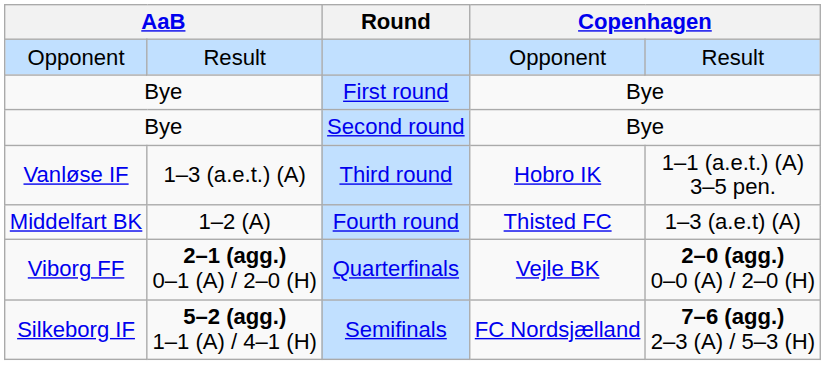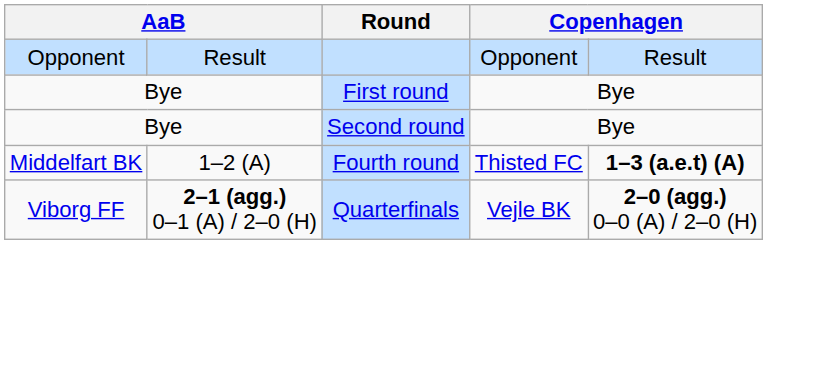 <table class="wikitable" style="text-align: center;">
 <tr>
 <th colspan=2><a href='#'>AaB</a></th>
 <th>Round</th>
 <th colspan=2><a href='#'>Copenhagen</a></th>
 </tr>
 <tr style="background:#c1e0ff;">
 <td>Opponent</td>
 <td>Result</td>
 <td></td>
 <td>Opponent</td>
 <td>Result</td>
 </tr>
 <tr>
 <td colspan="2" align="center">Bye</td>
 <td style="background:#c1e0ff;"><a href='#'>First round</a></td>
 <td colspan="2" align="center">Bye</td>
 </tr>
 <tr>
 <td colspan="2" align="center">Bye</td>
 <td style="background:#c1e0ff;"><a href='#'>Second round</a></td>
 <td colspan="2" align="center">Bye</td>
 </tr>
 <tr>
-<td align="center"><a href='#'>Vanløse IF</a></td>
-<td align="center">1–3 (a.e.t.) (A)</td>
-<td style="background:#c1e0ff;"><a href='#'>Third round</a></td>
-<td align="center"><a href='#'>Hobro IK</a></td>
-<td align="center">1–1 (a.e.t.) (A)<br>3–5 pen.</td>
-</tr>
-<tr>
 <td align="center"><a href='#'>Middelfart BK</a></td>
 <td align="center">1–2 (A)</td>
 <td style="background:#c1e0ff;"><a href='#'>Fourth round</a></td>
 <td align="center"><a href='#'>Thisted FC</a></td>
-<td align="center">1–3 (a.e.t) (A)</td>
+<td align="center"><strong>1–3 (a.e.t) (A)</strong></td>
 </tr>
 <tr>
 <td align="center"><a href='#'>Viborg FF</a></td>
 <td align="center"><strong>2–1 (agg.)</strong><br>0–1 (A) / 2–0 (H)</td>
 <td style="background:#c1e0ff;"><a href='#'>Quarterfinals</a></td>
 <td align="center"><a href='#'>Vejle BK</a></td>
 <td align="center"><strong>2–0 (agg.)</strong><br>0–0 (A) / 2–0 (H)</td>
 </tr>
-<tr>
-<td align="center"><a href='#'>Silkeborg IF</a></td>
-<td align="center"><strong>5–2 (agg.)</strong><br>1–1 (A) / 4–1 (H)</td>
-<td style="background:#c1e0ff;"><a href='#'>Semifinals</a></td>
-<td align="center"><a href='#'>FC Nordsjælland</a></td>
-<td align="center"><strong>7–6 (agg.)</strong><br>2–3 (A) / 5–3 (H)</td>
-</tr>
 </table>
